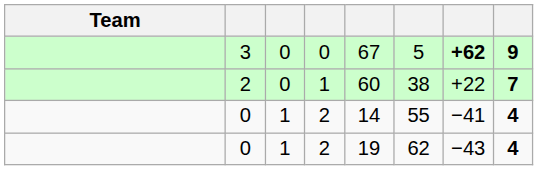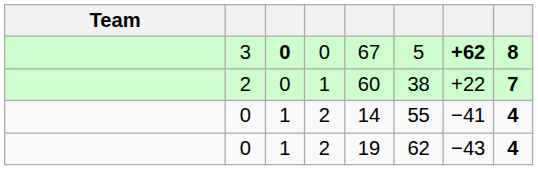 <table class="wikitable" style="text-align:center;">
 <tr>
 <th style="width:10.5em;">Team</th>
 <th style="width:1.5em;"></th>
 <th style="width:1.5em;"></th>
 <th style="width:1.5em;"></th>
 <th style="width:2.0em;"></th>
 <th style="width:2.0em;"></th>
 <th style="width:2.0em;"></th>
 <th style="width:1.5em;"></th>
 </tr>
 <tr bgcolor="ccffcc">
 <td align="left"></td>
 <td>3</td>
-<td>0</td>
+<td><strong>0</strong></td>
 <td>0</td>
 <td>67</td>
 <td>5</td>
 <td><strong>+62</strong></td>
-<td><strong>9</strong></td>
+<td><strong>8</strong></td>
 </tr>
 <tr bgcolor="ccffcc">
 <td align="left"></td>
 <td>2</td>
 <td>0</td>
 <td>1</td>
 <td>60</td>
 <td>38</td>
 <td>+22</td>
 <td><strong>7</strong></td>
 </tr>
 <tr>
 <td align="left"></td>
 <td>0</td>
 <td>1</td>
 <td>2</td>
 <td>14</td>
 <td>55</td>
 <td>−41</td>
 <td><strong>4</strong></td>
 </tr>
 <tr>
 <td align="left"></td>
 <td>0</td>
 <td>1</td>
 <td>2</td>
 <td>19</td>
 <td>62</td>
 <td>−43</td>
 <td><strong>4</strong></td>
 </tr>
 </table>
